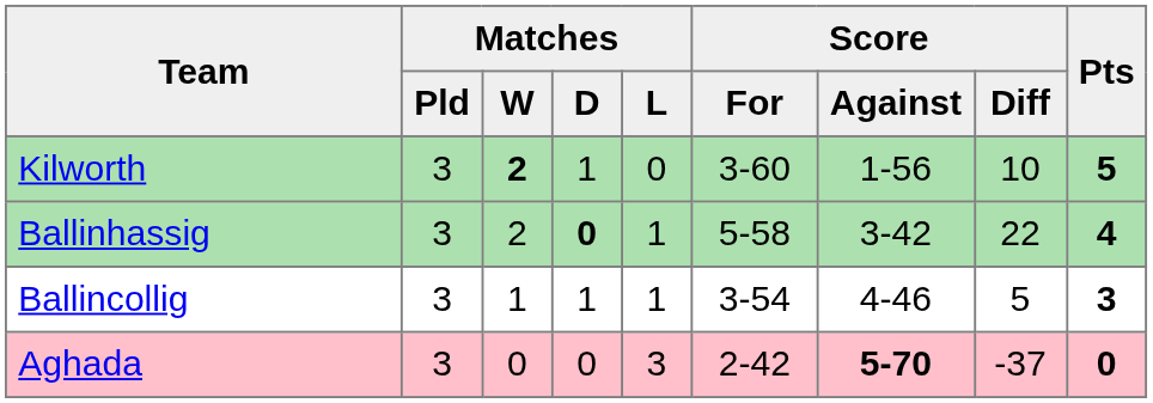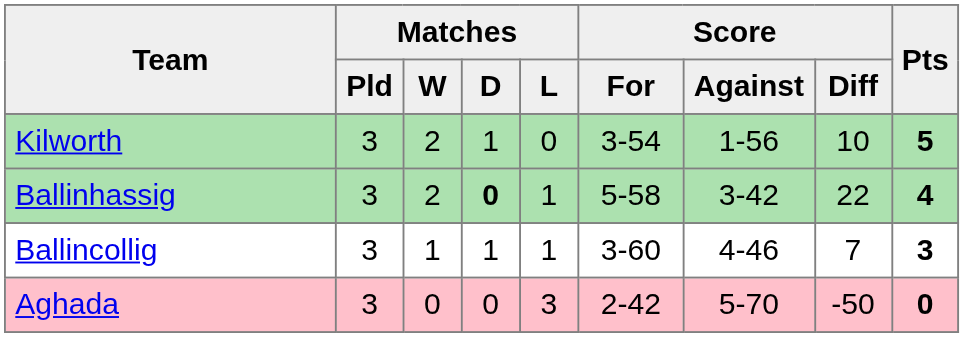 <table style=border-collapse:collapse border=1 cellspacing=0 cellpadding=5>
 <tr align=center bgcolor=#efefef>
 <th rowspan=2 width=165>Team</th>
 <th colspan=4>Matches</th>
 <th colspan=3>Score</th>
 <th rowspan=2width=20>Pts</th>
 </tr>
 <tr align=center bgcolor=#efefef>
 <th width=20>Pld</th>
 <th width=20>W</th>
 <th width=20>D</th>
 <th width=20>L</th>
 <th width=45>For</th>
 <th width=45>Against</th>
 <th width=30>Diff</th>
 </tr>
 <tr align=center style="background:#ACE1AF;">
 <td style="text-align:left;"><a href='#'>Kilworth</a></td>
 <td>3</td>
-<td><strong>2</strong></td>
+<td>2</td>
 <td>1</td>
 <td>0</td>
-<td>3-60</td>
+<td>3-54</td>
 <td>1-56</td>
 <td>10</td>
 <td><strong>5</strong></td>
 </tr>
 <tr align=center style="background:#ACE1AF;">
 <td style="text-align:left;"><a href='#'>Ballinhassig</a></td>
 <td>3</td>
 <td>2</td>
 <td><strong>0</strong></td>
 <td>1</td>
 <td>5-58</td>
 <td>3-42</td>
 <td>22</td>
 <td><strong>4</strong></td>
 </tr>
 <tr align=center>
 <td style="text-align:left;"><a href='#'>Ballincollig</a></td>
 <td>3</td>
 <td>1</td>
 <td>1</td>
 <td>1</td>
-<td>3-54</td>
+<td>3-60</td>
 <td>4-46</td>
-<td>5</td>
+<td>7</td>
 <td><strong>3</strong></td>
 </tr>
 <tr align=center style="background:#FFC0CB;">
 <td style="text-align:left;"><a href='#'>Aghada</a></td>
 <td>3</td>
 <td>0</td>
 <td>0</td>
 <td>3</td>
 <td>2-42</td>
-<td><strong>5-70</strong></td>
-<td>-37</td>
+<td>5-70</td>
+<td>-50</td>
 <td><strong>0</strong></td>
 </tr>
 </table>
